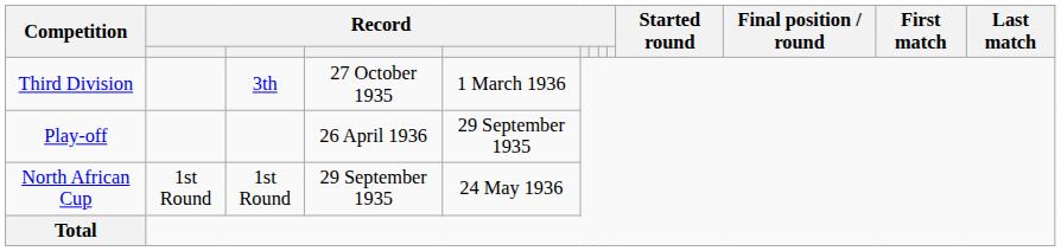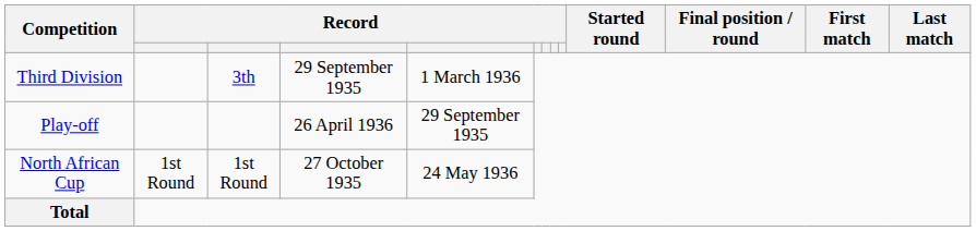 <table class="wikitable" style="text-align: center">
 <tr>
 <th rowspan=2>Competition</th>
 <th colspan=8>Record</th>
 <th rowspan=2>Started round</th>
 <th rowspan=2>Final position / round</th>
 <th rowspan=2>First match</th>
 <th rowspan=2>Last match</th>
 </tr>
 <tr>
 <th></th>
 <th></th>
 <th></th>
 <th></th>
 <th></th>
 <th></th>
 <th></th>
 <th></th>
 </tr>
 <tr>
 <td><a href='#'>Third Division</a><br></td>
 <td></td>
 <td><a href='#'>3th</a></td>
-<td>27 October 1935</td>
+<td>29 September 1935</td>
 <td>1 March 1936</td>
 </tr>
 <tr>
 <td><a href='#'>Play-off</a><br></td>
 <td></td>
 <td></td>
 <td>26 April 1936</td>
 <td>29 September 1935</td>
 </tr>
 <tr>
 <td><a href='#'>North African Cup</a><br></td>
 <td>1st Round</td>
 <td>1st Round</td>
-<td>29 September 1935</td>
+<td>27 October 1935</td>
 <td>24 May 1936</td>
 </tr>
 <tr>
 <th>Total<br></th>
 </tr>
 </table>
